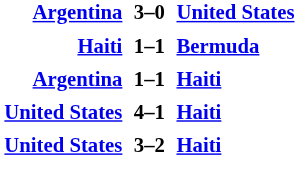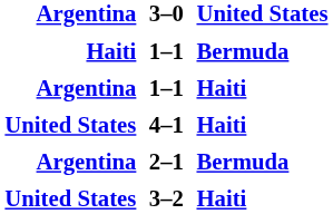 <table cellpadding=2 style=font-size:90% align=center>
 <tr>
 <td width=40% align=right><strong><a href='#'>Argentina</a></strong></td>
 <td align=center><strong>3–0</strong></td>
 <td><strong><a href='#'>United States</a></strong></td>
 </tr>
 <tr>
 <td width=40% align=right><strong><a href='#'>Haiti</a></strong></td>
 <td align=center><strong>1–1</strong></td>
 <td><strong><a href='#'>Bermuda</a></strong></td>
 </tr>
 <tr>
 <td width=40% align=right><strong><a href='#'>Argentina</a></strong></td>
 <td align=center><strong>1–1</strong></td>
 <td><strong><a href='#'>Haiti</a></strong></td>
 </tr>
 <tr>
 <td width=40% align=right><strong><a href='#'>United States</a></strong></td>
 <td align=center><strong>4–1</strong></td>
 <td><strong><a href='#'>Haiti</a></strong></td>
 </tr>
 <tr>
+<td width=40% align=right><strong><a href='#'>Argentina</a></strong></td>
+<td align=center><strong>2–1</strong></td>
+<td><strong><a href='#'>Bermuda</a></strong></td>
+</tr>
+<tr>
 <td width=40% align=right><strong><a href='#'>United States</a></strong></td>
 <td align=center><strong>3–2</strong></td>
 <td><strong><a href='#'>Haiti</a></strong></td>
 </tr>
 </table>
